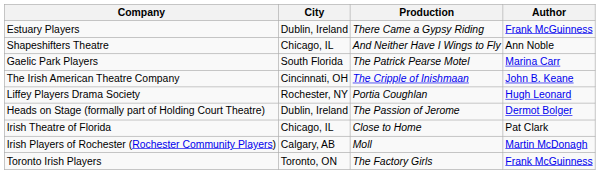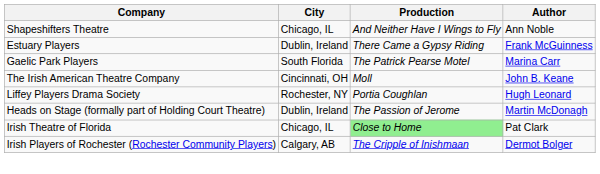 <table class="wikitable">
 <tr>
 <th>Company</th>
 <th>City</th>
 <th>Production</th>
 <th>Author</th>
 </tr>
 <tr>
+<td>Shapeshifters Theatre</td>
+<td>Chicago, IL</td>
+<td><em>And Neither Have I Wings to Fly</em></td>
+<td>Ann Noble</td>
+</tr>
+<tr>
 <td>Estuary Players</td>
 <td>Dublin, Ireland</td>
 <td><em>There Came a Gypsy Riding</em></td>
 <td><a href='#'>Frank McGuinness</a></td>
-</tr>
-<tr>
-<td>Shapeshifters Theatre</td>
-<td>Chicago, IL</td>
-<td><em>And Neither Have I Wings to Fly</em></td>
-<td>Ann Noble</td>
 </tr>
 <tr>
 <td>Gaelic Park Players</td>
 <td>South Florida</td>
 <td><em>The Patrick Pearse Motel</em></td>
 <td><a href='#'>Marina Carr</a></td>
 </tr>
 <tr>
 <td>The Irish American Theatre Company</td>
 <td>Cincinnati, OH</td>
-<td><em><a href='#'>The Cripple of Inishmaan</a></em></td>
+<td><em>Moll</em></td>
 <td><a href='#'>John B. Keane</a></td>
 </tr>
 <tr>
 <td>Liffey Players Drama Society</td>
 <td>Rochester, NY</td>
 <td><em>Portia Coughlan</em></td>
 <td><a href='#'>Hugh Leonard</a></td>
 </tr>
 <tr>
 <td>Heads on Stage (formally part of Holding Court Theatre)</td>
 <td>Dublin, Ireland</td>
 <td><em>The Passion of Jerome</em></td>
-<td><a href='#'>Dermot Bolger</a></td>
+<td><a href='#'>Martin McDonagh</a></td>
 </tr>
 <tr>
 <td>Irish Theatre of Florida</td>
 <td>Chicago, IL</td>
-<td><em>Close to Home</em></td>
+<td style="background: lightgreen;"><em>Close to Home</em></td>
 <td>Pat Clark</td>
 </tr>
 <tr>
 <td>Irish Players of Rochester (<a href='#'>Rochester Community Players</a>)</td>
 <td>Calgary, AB</td>
-<td><em>Moll</em></td>
-<td><a href='#'>Martin McDonagh</a></td>
-</tr>
-<tr>
-<td>Toronto Irish Players</td>
-<td>Toronto, ON</td>
-<td><em>The Factory Girls</em></td>
-<td><a href='#'>Frank McGuinness</a></td>
+<td><em><a href='#'>The Cripple of Inishmaan</a></em></td>
+<td><a href='#'>Dermot Bolger</a></td>
 </tr>
 </table>
